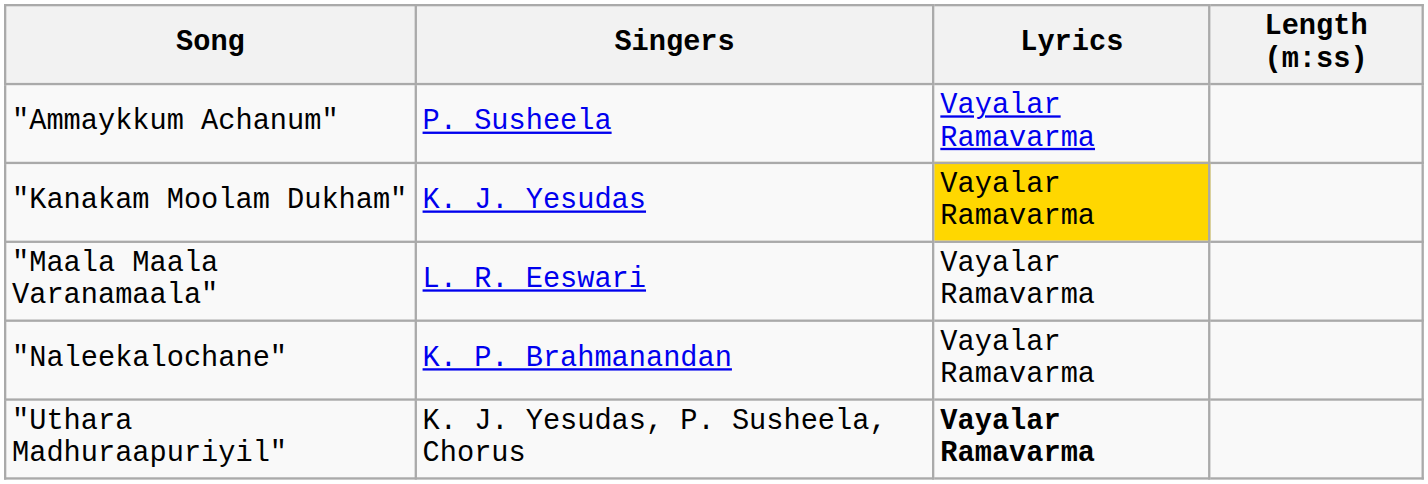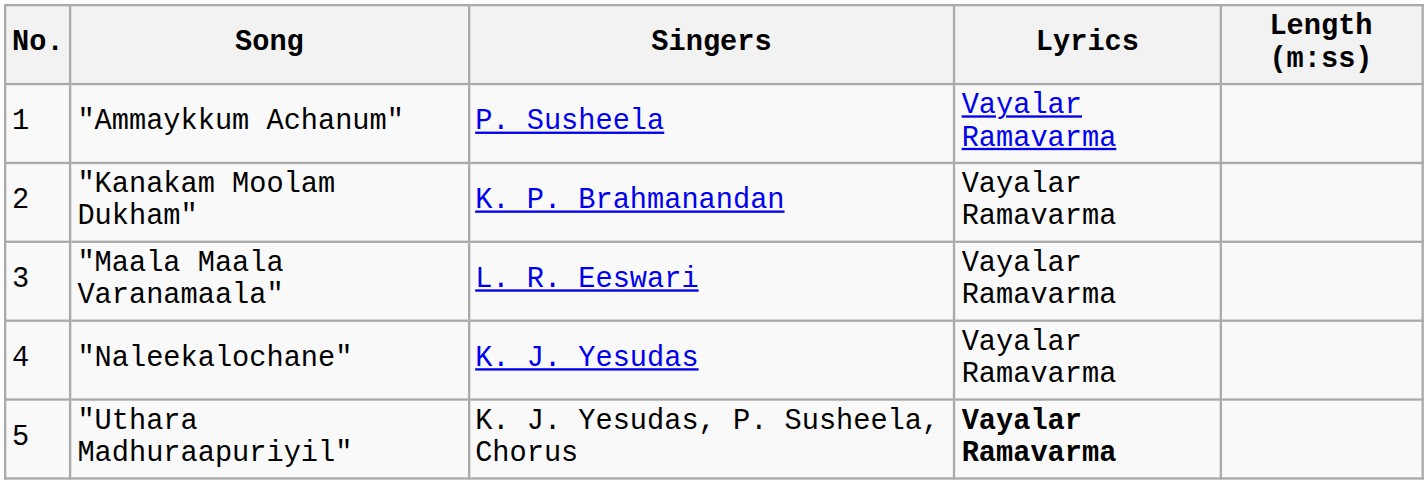 <table class="wikitable" style="font-size:95%;">
 <tr>
+<th>No.</th>
 <th>Song</th>
 <th>Singers</th>
 <th>Lyrics</th>
 <th>Length (m:ss)</th>
 </tr>
 <tr>
+<td>1</td>
 <td>"Ammaykkum Achanum"</td>
 <td><a href='#'>P. Susheela</a></td>
 <td><a href='#'>Vayalar Ramavarma</a></td>
 <td></td>
 </tr>
 <tr>
+<td>2</td>
 <td>"Kanakam Moolam Dukham"</td>
-<td><a href='#'>K. J. Yesudas</a></td>
-<td style="background: gold;">Vayalar Ramavarma</td>
+<td><a href='#'>K. P. Brahmanandan</a></td>
+<td>Vayalar Ramavarma</td>
 <td></td>
 </tr>
 <tr>
+<td>3</td>
 <td>"Maala Maala Varanamaala"</td>
 <td><a href='#'>L. R. Eeswari</a></td>
 <td>Vayalar Ramavarma</td>
 <td></td>
 </tr>
 <tr>
+<td>4</td>
 <td>"Naleekalochane"</td>
-<td><a href='#'>K. P. Brahmanandan</a></td>
+<td><a href='#'>K. J. Yesudas</a></td>
 <td>Vayalar Ramavarma</td>
 <td></td>
 </tr>
 <tr>
+<td>5</td>
 <td>"Uthara Madhuraapuriyil"</td>
 <td>K. J. Yesudas, P. Susheela, Chorus</td>
 <td><strong>Vayalar Ramavarma</strong></td>
 <td></td>
 </tr>
 </table>
